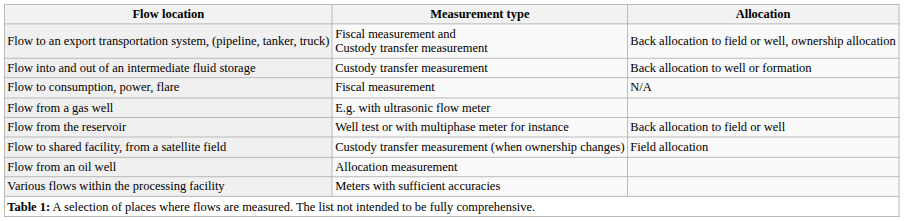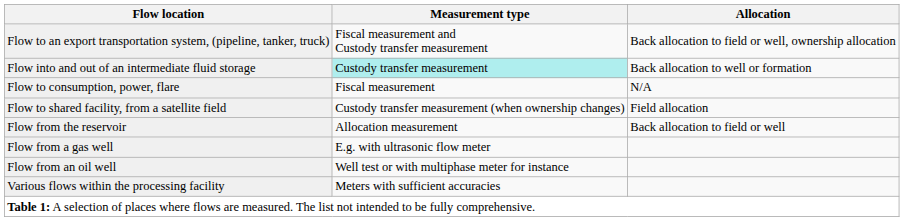 <table class="wikitable" style="text-align: left;">
 <tr>
 <th>Flow location</th>
 <th>Measurement type</th>
 <th>Allocation</th>
 </tr>
 <tr>
 <td style="background:#f0f0f0;">Flow to an export transportation system, (pipeline, tanker, truck)</td>
 <td>Fiscal measurement and <br>Custody transfer measurement</td>
 <td>Back allocation to field or well, ownership allocation</td>
 </tr>
 <tr>
 <td style="background:#f0f0f0;">Flow into and out of an intermediate fluid storage</td>
-<td>Custody transfer measurement</td>
+<td style="background: paleturquoise;">Custody transfer measurement</td>
 <td>Back allocation to well or formation</td>
 </tr>
 <tr>
 <td style="background:#f0f0f0;">Flow to consumption, power, flare</td>
 <td>Fiscal measurement</td>
 <td>N/A</td>
 </tr>
 <tr>
+<td style="background:#f0f0f0;">Flow to shared facility, from a satellite field</td>
+<td>Custody transfer measurement (when ownership changes)</td>
+<td>Field allocation</td>
+</tr>
+<tr>
+<td style="background:#f0f0f0;">Flow from the reservoir</td>
+<td>Allocation measurement</td>
+<td>Back allocation to field or well</td>
+</tr>
+<tr>
 <td style="background:#f0f0f0;">Flow from a gas well</td>
 <td>E.g. with ultrasonic flow meter</td>
 <td></td>
 </tr>
 <tr>
-<td style="background:#f0f0f0;">Flow from the reservoir</td>
+<td style="background:#f0f0f0;">Flow from an oil well</td>
 <td>Well test or with multiphase meter for instance</td>
-<td>Back allocation to field or well</td>
-</tr>
-<tr>
-<td style="background:#f0f0f0;">Flow to shared facility, from a satellite field</td>
-<td>Custody transfer measurement (when ownership changes)</td>
-<td>Field allocation</td>
-</tr>
-<tr>
-<td style="background:#f0f0f0;">Flow from an oil well</td>
-<td>Allocation measurement</td>
 <td></td>
 </tr>
 <tr>
 <td style="background:#f0f0f0;">Various flows within the processing facility</td>
 <td>Meters with sufficient accuracies</td>
 <td></td>
 </tr>
 <tr>
 <td colspan="3"  align="left" style="background:#ffffff;"><strong>Table 1:</strong> A selection of places where flows are measured. The list not intended to be fully comprehensive.</td>
 </tr>
 </table>
